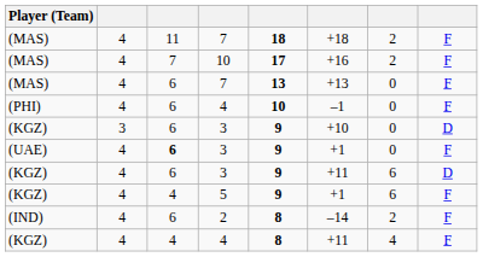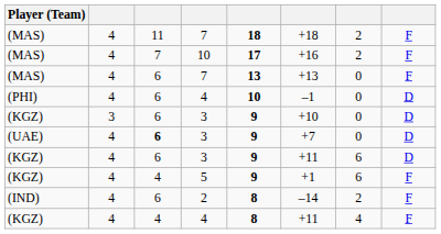 <table class="wikitable sortable" style="text-align:center;">
 <tr>
 <th>Player (Team)</th>
 <th width="50px"></th>
 <th width="50px"></th>
 <th width="50px"></th>
 <th width="60px"></th>
 <th width="60px"></th>
 <th width="50px"></th>
 <th width="60px"></th>
 </tr>
 <tr>
 <td align=left>  (MAS)</td>
 <td>4</td>
 <td>11</td>
 <td>7</td>
 <td><strong>18</strong></td>
 <td>+18</td>
 <td>2</td>
 <td><a href='#'>F</a></td>
 </tr>
 <tr>
 <td align=left>  (MAS)</td>
 <td>4</td>
 <td>7</td>
 <td>10</td>
 <td><strong>17</strong></td>
 <td>+16</td>
 <td>2</td>
 <td><a href='#'>F</a></td>
 </tr>
 <tr>
 <td align=left>  (MAS)</td>
 <td>4</td>
 <td>6</td>
 <td>7</td>
 <td><strong>13</strong></td>
 <td>+13</td>
 <td>0</td>
 <td><a href='#'>F</a></td>
 </tr>
 <tr>
 <td align=left>  (PHI)</td>
 <td>4</td>
 <td>6</td>
 <td>4</td>
 <td><strong>10</strong></td>
 <td>–1</td>
 <td>0</td>
-<td><a href='#'>F</a></td>
+<td><a href='#'>D</a></td>
 </tr>
 <tr>
 <td align=left>  (KGZ)</td>
 <td>3</td>
 <td>6</td>
 <td>3</td>
 <td><strong>9</strong></td>
 <td>+10</td>
 <td>0</td>
 <td><a href='#'>D</a></td>
 </tr>
 <tr>
 <td align=left>  (UAE)</td>
 <td>4</td>
 <td><strong>6</strong></td>
 <td>3</td>
 <td><strong>9</strong></td>
-<td>+1</td>
+<td>+7</td>
 <td>0</td>
-<td><a href='#'>F</a></td>
+<td><a href='#'>D</a></td>
 </tr>
 <tr>
 <td align=left>  (KGZ)</td>
 <td>4</td>
 <td>6</td>
 <td>3</td>
 <td><strong>9</strong></td>
 <td>+11</td>
 <td>6</td>
 <td><a href='#'>D</a></td>
 </tr>
 <tr>
 <td align=left>  (KGZ)</td>
 <td>4</td>
 <td>4</td>
 <td>5</td>
 <td><strong>9</strong></td>
 <td>+1</td>
 <td>6</td>
 <td><a href='#'>F</a></td>
 </tr>
 <tr>
 <td align=left>  (IND)</td>
 <td>4</td>
 <td>6</td>
 <td>2</td>
 <td><strong>8</strong></td>
 <td>–14</td>
 <td>2</td>
 <td><a href='#'>F</a></td>
 </tr>
 <tr>
 <td align=left>  (KGZ)</td>
 <td>4</td>
 <td>4</td>
 <td>4</td>
 <td><strong>8</strong></td>
 <td>+11</td>
 <td>4</td>
 <td><a href='#'>F</a></td>
 </tr>
 </table>
